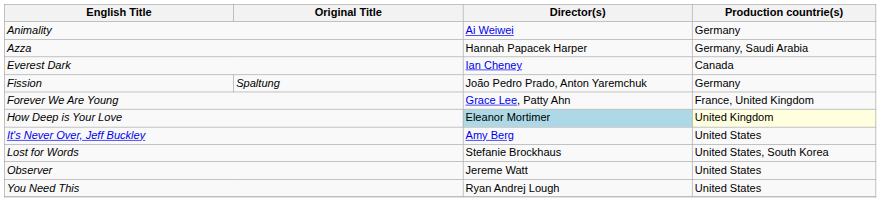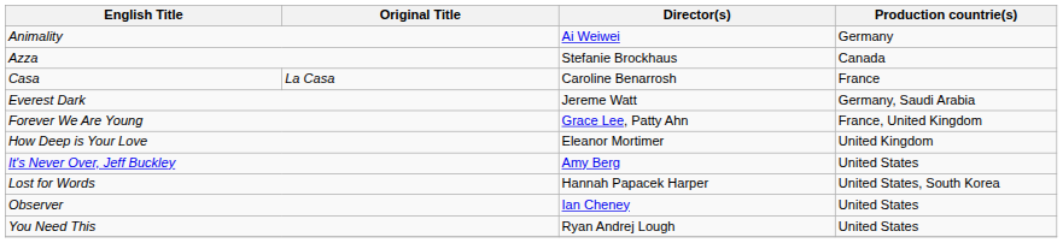 <table class="wikitable" style="width:100%; margin-bottom:4px">
 <tr>
 <th scope="col" width="25%">English Title</th>
 <th scope="col" width="25%">Original Title</th>
 <th scope="col" width="25%">Director(s)</th>
 <th scope="col" width="20%">Production countrie(s)</th>
 </tr>
 <tr>
 <td colspan="2"><em>Animality</em></td>
 <td><a href='#'>Ai Weiwei</a></td>
 <td>Germany</td>
 </tr>
 <tr>
 <td colspan="2"><em>Azza</em></td>
-<td>Hannah Papacek Harper</td>
-<td>Germany, Saudi Arabia</td>
+<td>Stefanie Brockhaus</td>
+<td>Canada</td>
+</tr>
+<tr>
+<td><em>Casa</em></td>
+<td><em>La Casa</em></td>
+<td>Caroline Benarrosh</td>
+<td>France</td>
 </tr>
 <tr>
 <td colspan="2"><em>Everest Dark</em></td>
-<td><a href='#'>Ian Cheney</a></td>
-<td>Canada</td>
-</tr>
-<tr>
-<td><em>Fission</em></td>
-<td><em>Spaltung</em></td>
-<td>João Pedro Prado, Anton Yaremchuk</td>
-<td>Germany</td>
+<td>Jereme Watt</td>
+<td>Germany, Saudi Arabia</td>
 </tr>
 <tr>
 <td colspan="2"><em>Forever We Are Young</em></td>
 <td><a href='#'>Grace Lee</a>, Patty Ahn</td>
 <td>France, United Kingdom</td>
 </tr>
 <tr>
 <td colspan="2"><em>How Deep is Your Love</em></td>
-<td style="background: lightblue;">Eleanor Mortimer</td>
-<td style="background: lightyellow;">United Kingdom</td>
+<td>Eleanor Mortimer</td>
+<td>United Kingdom</td>
 </tr>
 <tr>
 <td colspan="2"><em><a href='#'>It's Never Over, Jeff Buckley</a></em></td>
 <td><a href='#'>Amy Berg</a></td>
 <td>United States</td>
 </tr>
 <tr>
 <td colspan="2"><em>Lost for Words</em></td>
-<td>Stefanie Brockhaus</td>
+<td>Hannah Papacek Harper</td>
 <td>United States, South Korea</td>
 </tr>
 <tr>
 <td colspan="2"><em>Observer</em></td>
-<td>Jereme Watt</td>
+<td><a href='#'>Ian Cheney</a></td>
 <td>United States</td>
 </tr>
 <tr>
 <td colspan="2"><em>You Need This</em></td>
 <td>Ryan Andrej Lough</td>
 <td>United States</td>
 </tr>
 <tr>
 </tr>
 </table>
